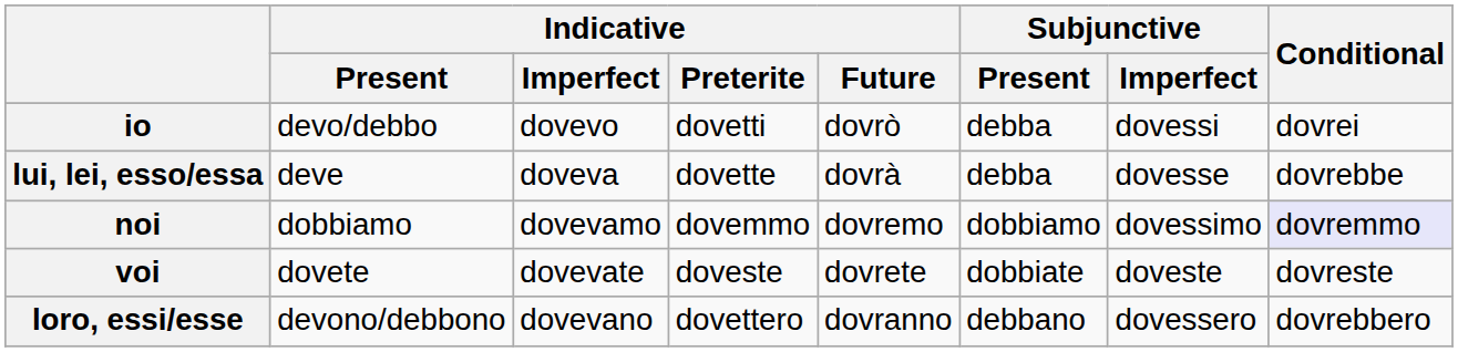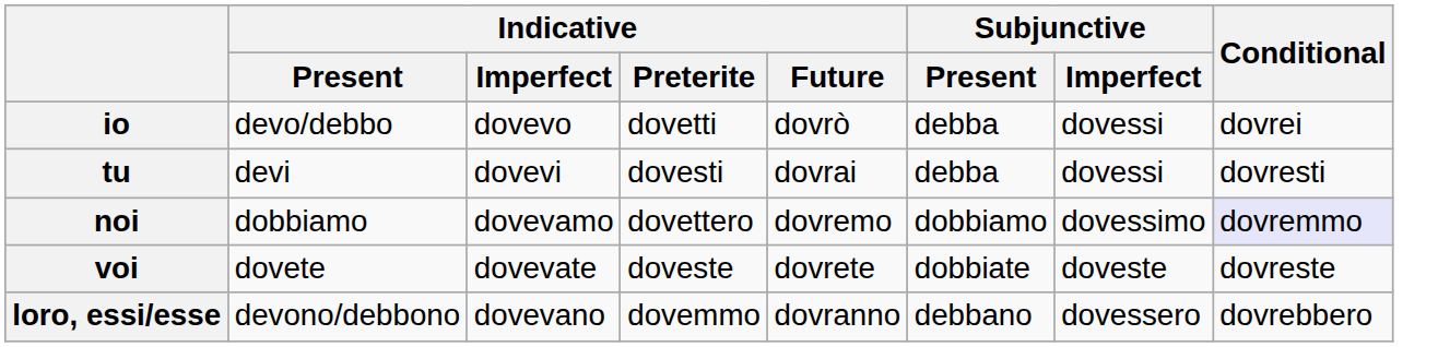 <table class="wikitable collapsible autocollapse" border="1">
 <tr>
 <th rowspan="2"></th>
 <th style="text-align: center;" colspan="4">Indicative</th>
 <th style="text-align: center;" colspan="2">Subjunctive</th>
 <th style="text-align: center;" rowspan="2">Conditional</th>
 </tr>
 <tr>
 <th>Present</th>
 <th>Imperfect</th>
 <th>Preterite</th>
 <th>Future</th>
 <th>Present</th>
 <th>Imperfect</th>
 </tr>
 <tr>
 <th>io</th>
 <td>devo/debbo</td>
 <td>dovevo</td>
 <td>dovetti</td>
 <td>dovrò</td>
 <td>debba</td>
 <td>dovessi</td>
 <td>dovrei</td>
 </tr>
 <tr>
-<th>lui, lei, esso/essa</th>
-<td>deve</td>
-<td>doveva</td>
-<td>dovette</td>
-<td>dovrà</td>
+<th>tu</th>
+<td>devi</td>
+<td>dovevi</td>
+<td>dovesti</td>
+<td>dovrai</td>
 <td>debba</td>
-<td>dovesse</td>
-<td>dovrebbe</td>
+<td>dovessi</td>
+<td>dovresti</td>
 </tr>
 <tr>
 <th>noi</th>
 <td>dobbiamo</td>
 <td>dovevamo</td>
-<td>dovemmo</td>
+<td>dovettero</td>
 <td>dovremo</td>
 <td>dobbiamo</td>
 <td>dovessimo</td>
 <td style="background: lavender;">dovremmo</td>
 </tr>
 <tr>
 <th>voi</th>
 <td>dovete</td>
 <td>dovevate</td>
 <td>doveste</td>
 <td>dovrete</td>
 <td>dobbiate</td>
 <td>doveste</td>
 <td>dovreste</td>
 </tr>
 <tr>
 <th>loro, essi/esse</th>
 <td>devono/debbono</td>
 <td>dovevano</td>
-<td>dovettero</td>
+<td>dovemmo</td>
 <td>dovranno</td>
 <td>debbano</td>
 <td>dovessero</td>
 <td>dovrebbero</td>
 </tr>
 </table>
